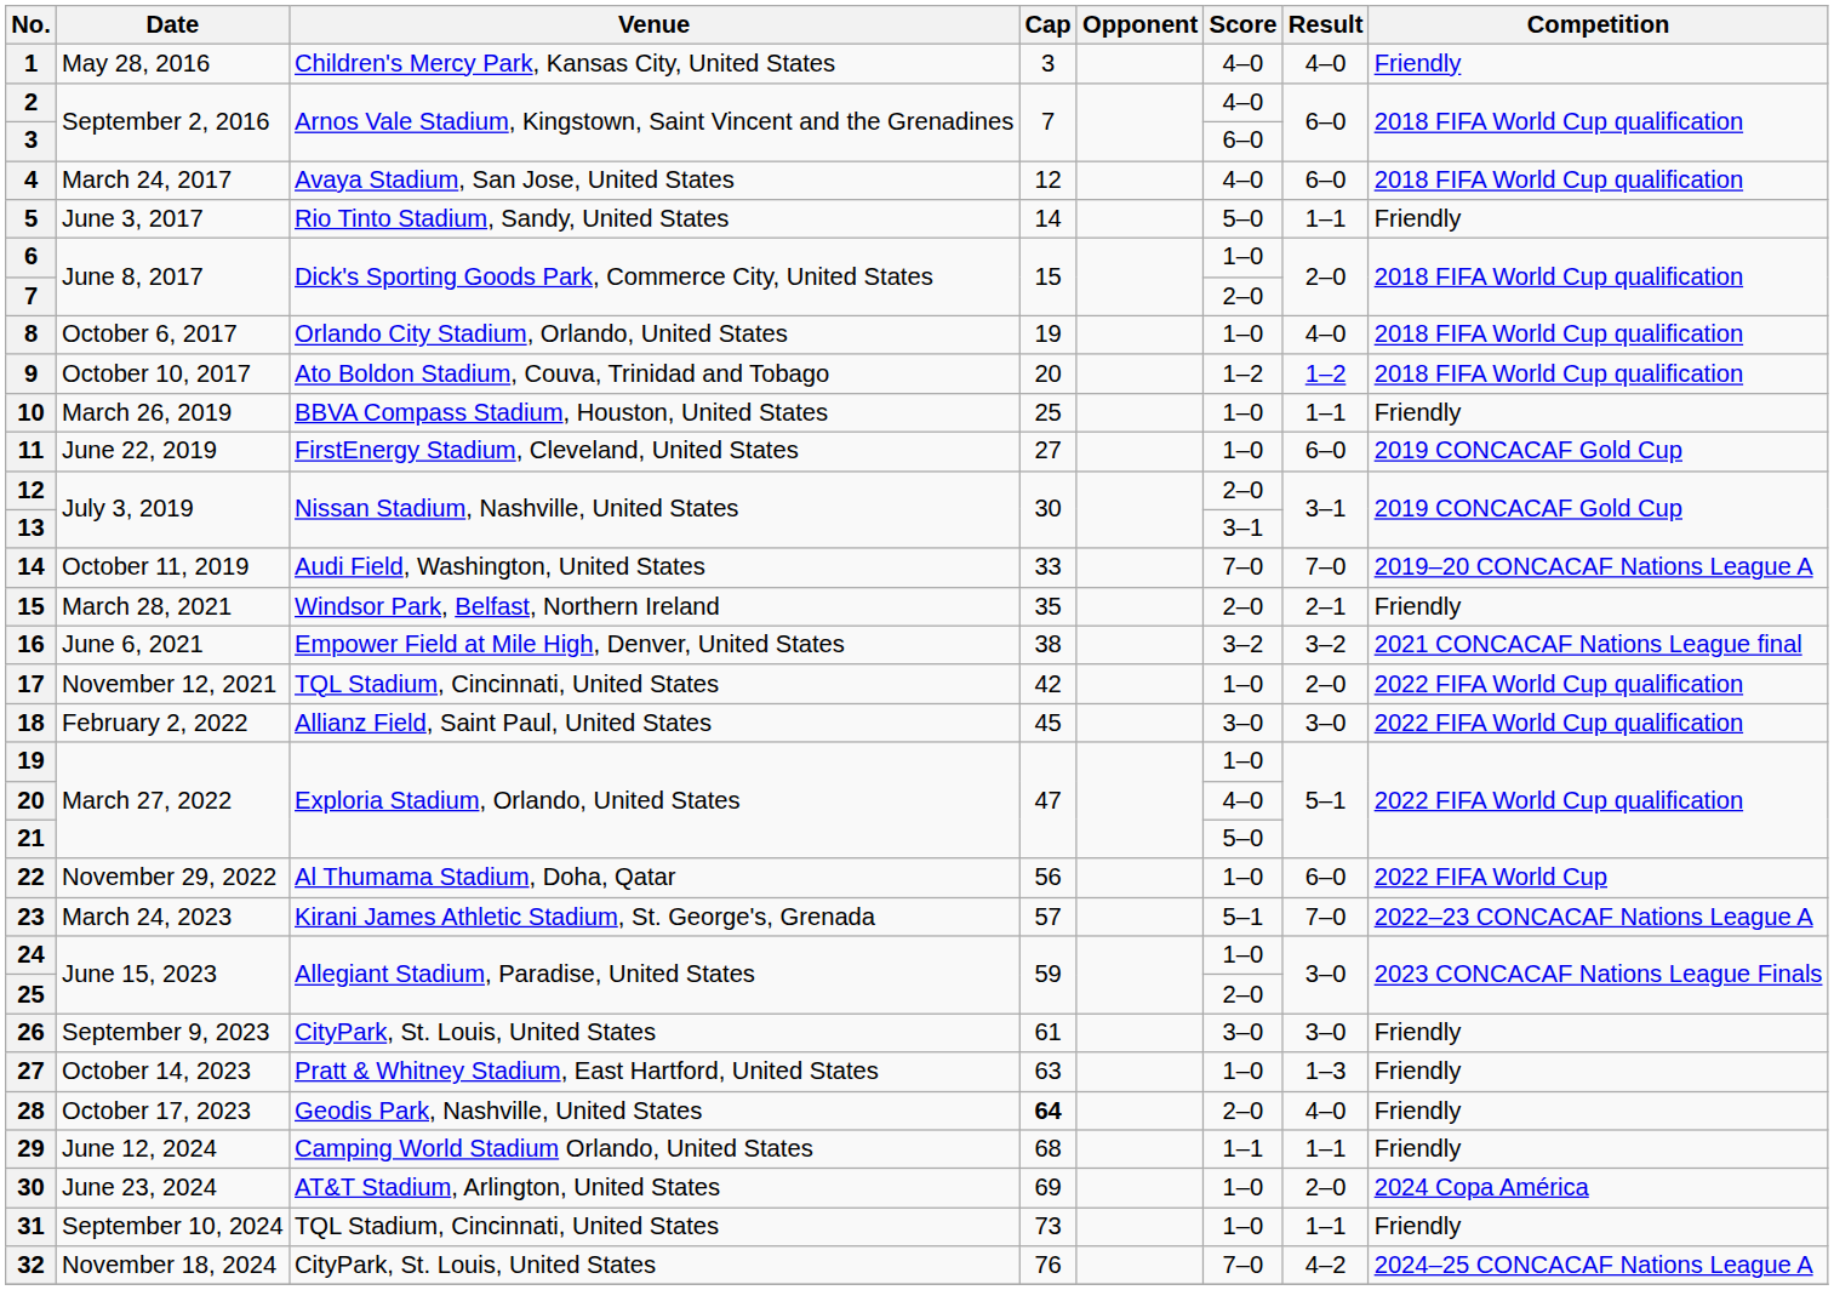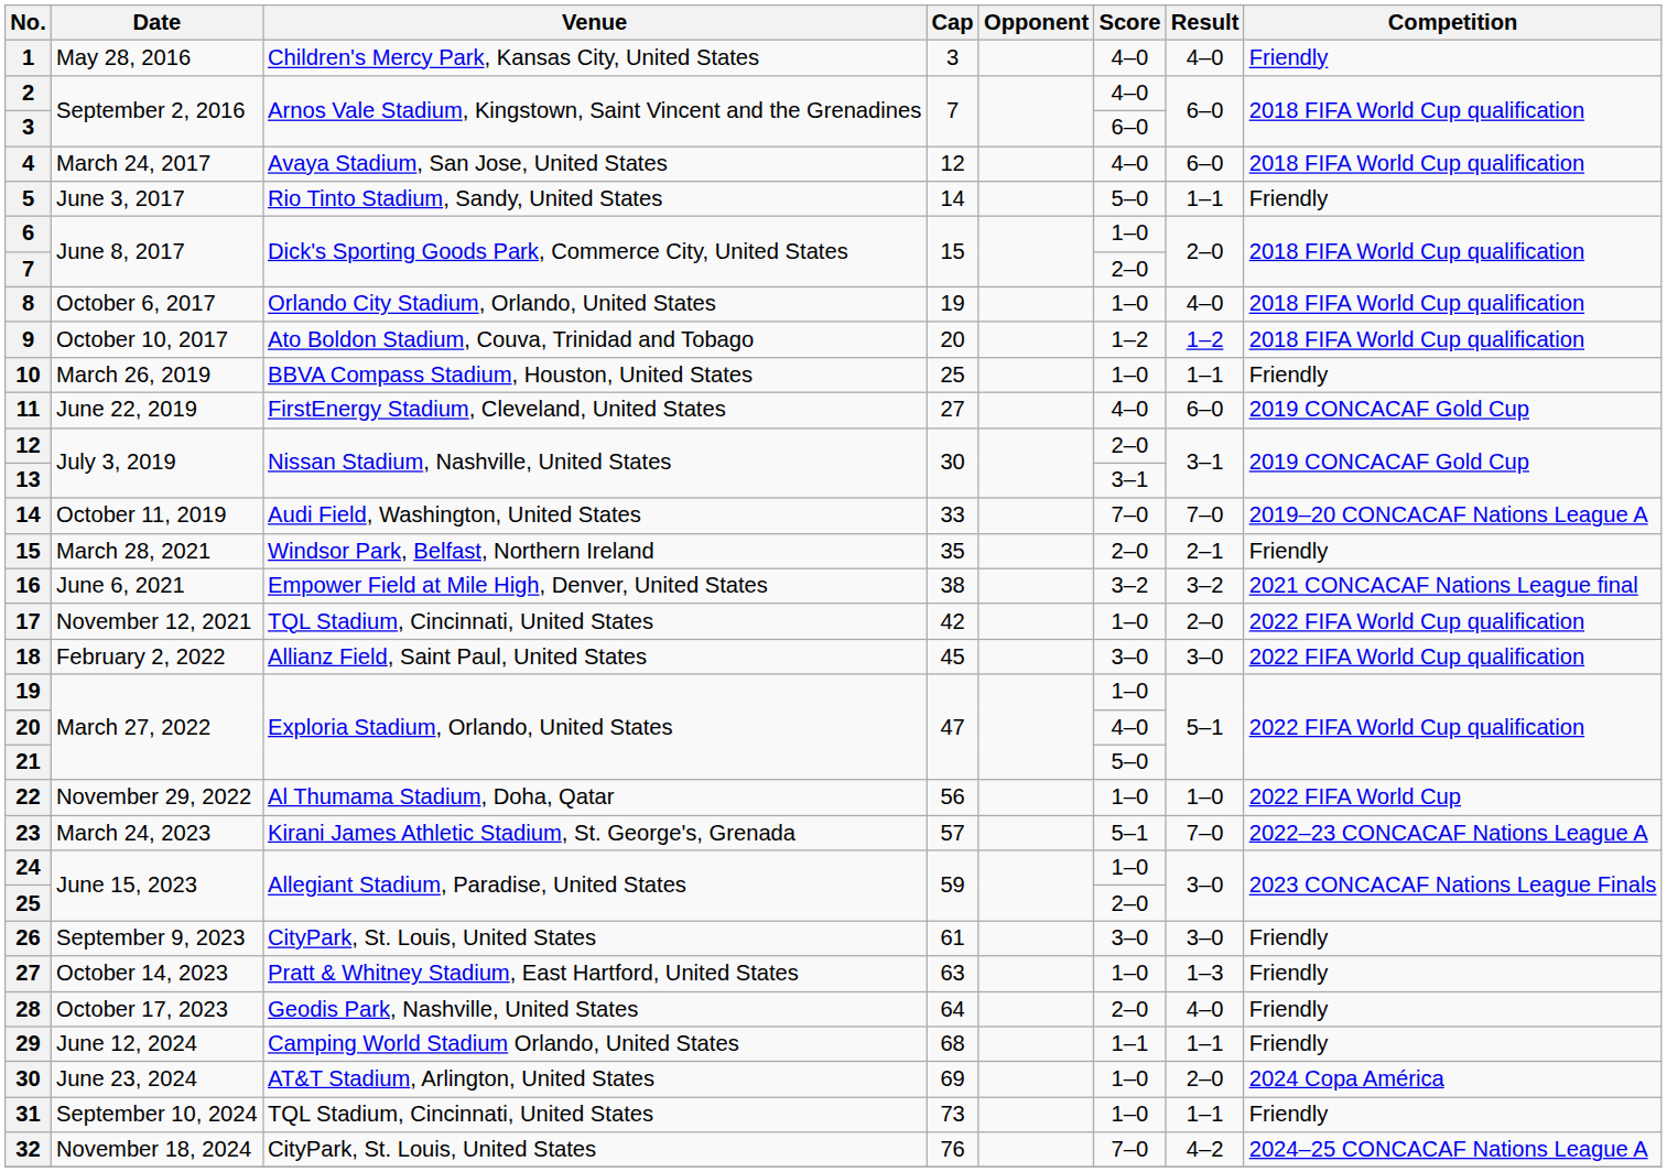 <table class="wikitable sortable plainrowheaders">
 <tr>
 <th>No.</th>
 <th>Date</th>
 <th>Venue</th>
 <th>Cap</th>
 <th>Opponent</th>
 <th>Score</th>
 <th>Result</th>
 <th>Competition</th>
 </tr>
 <tr>
 <th>1</th>
 <td>May 28, 2016</td>
 <td><a href='#'>Children's Mercy Park</a>, Kansas City, United States</td>
 <td align=center>3</td>
 <td></td>
 <td align=center>4–0</td>
 <td align=center>4–0</td>
 <td><a href='#'>Friendly</a></td>
 </tr>
 <tr>
 <th>2</th>
 <td rowspan=2>September 2, 2016</td>
 <td rowspan=2><a href='#'>Arnos Vale Stadium</a>, Kingstown, Saint Vincent and the Grenadines</td>
 <td rowspan=2 align=center>7</td>
 <td rowspan=2></td>
 <td align=center>4–0</td>
 <td rowspan=2 align=center>6–0</td>
 <td rowspan=2><a href='#'>2018 FIFA World Cup qualification</a></td>
 </tr>
 <tr>
 <th>3</th>
 <td align=center>6–0</td>
 </tr>
 <tr>
 <th>4</th>
 <td>March 24, 2017</td>
 <td><a href='#'>Avaya Stadium</a>, San Jose, United States</td>
 <td align=center>12</td>
 <td></td>
 <td align=center>4–0</td>
 <td align=center>6–0</td>
 <td><a href='#'>2018 FIFA World Cup qualification</a></td>
 </tr>
 <tr>
 <th>5</th>
 <td>June 3, 2017</td>
 <td><a href='#'>Rio Tinto Stadium</a>, Sandy, United States</td>
 <td align=center>14</td>
 <td></td>
 <td align=center>5–0</td>
 <td align=center>1–1</td>
 <td>Friendly</td>
 </tr>
 <tr>
 <th>6</th>
 <td rowspan=2>June 8, 2017</td>
 <td rowspan=2><a href='#'>Dick's Sporting Goods Park</a>, Commerce City, United States</td>
 <td rowspan=2 align=center>15</td>
 <td rowspan=2></td>
 <td align=center>1–0</td>
 <td rowspan=2 align=center>2–0</td>
 <td rowspan=2><a href='#'>2018 FIFA World Cup qualification</a></td>
 </tr>
 <tr>
 <th>7</th>
 <td align=center>2–0</td>
 </tr>
 <tr>
 <th>8</th>
 <td>October 6, 2017</td>
 <td><a href='#'>Orlando City Stadium</a>, Orlando, United States</td>
 <td align=center>19</td>
 <td></td>
 <td align=center>1–0</td>
 <td align=center>4–0</td>
 <td><a href='#'>2018 FIFA World Cup qualification</a></td>
 </tr>
 <tr>
 <th>9</th>
 <td>October 10, 2017</td>
 <td><a href='#'>Ato Boldon Stadium</a>, Couva, Trinidad and Tobago</td>
 <td align=center>20</td>
 <td></td>
 <td align=center>1–2</td>
 <td align=center><a href='#'>1–2</a></td>
 <td><a href='#'>2018 FIFA World Cup qualification</a></td>
 </tr>
 <tr>
 <th>10</th>
 <td>March 26, 2019</td>
 <td><a href='#'>BBVA Compass Stadium</a>, Houston, United States</td>
 <td align=center>25</td>
 <td></td>
 <td align=center>1–0</td>
 <td align=center>1–1</td>
 <td>Friendly</td>
 </tr>
 <tr>
 <th>11</th>
 <td>June 22, 2019</td>
 <td><a href='#'>FirstEnergy Stadium</a>, Cleveland, United States</td>
 <td align=center>27</td>
 <td></td>
-<td align=center>1–0</td>
+<td align=center>4–0</td>
 <td align=center>6–0</td>
 <td><a href='#'>2019 CONCACAF Gold Cup</a></td>
 </tr>
 <tr>
 <th>12</th>
 <td rowspan="2">July 3, 2019</td>
 <td rowspan="2"><a href='#'>Nissan Stadium</a>, Nashville, United States</td>
 <td rowspan="2" align=center>30</td>
 <td rowspan="2"></td>
 <td align=center>2–0</td>
 <td rowspan="2" align="center">3–1</td>
 <td rowspan="2"><a href='#'>2019 CONCACAF Gold Cup</a></td>
 </tr>
 <tr>
 <th>13</th>
 <td align=center>3–1</td>
 </tr>
 <tr>
 <th>14</th>
 <td>October 11, 2019</td>
 <td><a href='#'>Audi Field</a>, Washington, United States</td>
 <td align=center>33</td>
 <td></td>
 <td align=center>7–0</td>
 <td align=center>7–0</td>
 <td><a href='#'>2019–20 CONCACAF Nations League A</a></td>
 </tr>
 <tr>
 <th>15</th>
 <td>March 28, 2021</td>
 <td><a href='#'>Windsor Park</a>, <a href='#'>Belfast</a>, Northern Ireland</td>
 <td align=center>35</td>
 <td></td>
 <td align=center>2–0</td>
 <td align=center>2–1</td>
 <td>Friendly</td>
 </tr>
 <tr>
 <th>16</th>
 <td>June 6, 2021</td>
 <td><a href='#'>Empower Field at Mile High</a>, Denver, United States</td>
 <td align=center>38</td>
 <td></td>
 <td align=center>3–2</td>
 <td align=center>3–2 </td>
 <td><a href='#'>2021 CONCACAF Nations League final</a></td>
 </tr>
 <tr>
 <th>17</th>
 <td>November 12, 2021</td>
 <td><a href='#'>TQL Stadium</a>, Cincinnati, United States</td>
 <td align=center>42</td>
 <td></td>
 <td align=center>1–0</td>
 <td align=center>2–0</td>
 <td><a href='#'>2022 FIFA World Cup qualification</a></td>
 </tr>
 <tr>
 <th>18</th>
 <td>February 2, 2022</td>
 <td><a href='#'>Allianz Field</a>, Saint Paul, United States</td>
 <td align=center>45</td>
 <td></td>
 <td align=center>3–0</td>
 <td align=center>3–0</td>
 <td><a href='#'>2022 FIFA World Cup qualification</a></td>
 </tr>
 <tr>
 <th>19</th>
 <td rowspan="3">March 27, 2022</td>
 <td rowspan="3"><a href='#'>Exploria Stadium</a>, Orlando, United States</td>
 <td rowspan="3" align=center>47</td>
 <td rowspan="3"></td>
 <td align=center>1–0</td>
 <td rowspan="3" align="center">5–1</td>
 <td rowspan="3"><a href='#'>2022 FIFA World Cup qualification</a></td>
 </tr>
 <tr>
 <th>20</th>
 <td align=center>4–0</td>
 </tr>
 <tr>
 <th>21</th>
 <td align=center>5–0</td>
 </tr>
 <tr>
 <th>22</th>
 <td>November 29, 2022</td>
 <td><a href='#'>Al Thumama Stadium</a>, Doha, Qatar</td>
 <td align=center>56</td>
 <td></td>
 <td align=center>1–0</td>
-<td align=center>6–0</td>
+<td align=center>1–0</td>
 <td><a href='#'>2022 FIFA World Cup</a></td>
 </tr>
 <tr>
 <th>23</th>
 <td>March 24, 2023</td>
 <td><a href='#'>Kirani James Athletic Stadium</a>, St. George's, Grenada</td>
 <td align=center>57</td>
 <td></td>
 <td align=center>5–1</td>
 <td align=center>7–0</td>
 <td><a href='#'>2022–23 CONCACAF Nations League A</a></td>
 </tr>
 <tr>
 <th>24</th>
 <td rowspan="2">June 15, 2023</td>
 <td rowspan="2"><a href='#'>Allegiant Stadium</a>, Paradise, United States</td>
 <td rowspan="2" align=center>59</td>
 <td rowspan="2"></td>
 <td align=center>1–0</td>
 <td rowspan="2" align="center">3–0</td>
 <td rowspan="2"><a href='#'>2023 CONCACAF Nations League Finals</a></td>
 </tr>
 <tr>
 <th>25</th>
 <td align=center>2–0</td>
 </tr>
 <tr>
 <th>26</th>
 <td>September 9, 2023</td>
 <td><a href='#'>CityPark</a>, St. Louis, United States</td>
 <td align=center>61</td>
 <td></td>
 <td align=center>3–0</td>
 <td align=center>3–0</td>
 <td>Friendly</td>
 </tr>
 <tr>
 <th>27</th>
 <td>October 14, 2023</td>
 <td><a href='#'>Pratt & Whitney Stadium</a>, East Hartford, United States</td>
 <td align=center>63</td>
 <td></td>
 <td align=center>1–0</td>
 <td align=center>1–3</td>
 <td>Friendly</td>
 </tr>
 <tr>
 <th>28</th>
 <td>October 17, 2023</td>
 <td><a href='#'>Geodis Park</a>, Nashville, United States</td>
-<td align=center><strong>64</strong></td>
+<td align=center>64</td>
 <td></td>
 <td align=center>2–0</td>
 <td align=center>4–0</td>
 <td>Friendly</td>
 </tr>
 <tr>
 <th>29</th>
 <td>June 12, 2024</td>
 <td><a href='#'>Camping World Stadium</a> Orlando, United States</td>
 <td align=center>68</td>
 <td></td>
 <td align=center>1–1</td>
 <td align=center>1–1</td>
 <td>Friendly</td>
 </tr>
 <tr>
 <th>30</th>
 <td>June 23, 2024</td>
 <td><a href='#'>AT&T Stadium</a>, Arlington, United States</td>
 <td align=center>69</td>
 <td></td>
 <td align=center>1–0</td>
 <td align=center>2–0</td>
 <td><a href='#'>2024 Copa América</a></td>
 </tr>
 <tr>
 <th>31</th>
 <td>September 10, 2024</td>
 <td>TQL Stadium, Cincinnati, United States</td>
 <td align=center>73</td>
 <td></td>
 <td align=center>1–0</td>
 <td align=center>1–1</td>
 <td>Friendly</td>
 </tr>
 <tr>
 <th>32</th>
 <td>November 18, 2024</td>
 <td>CityPark, St. Louis, United States</td>
 <td align=center>76</td>
 <td></td>
 <td align=center>7–0</td>
 <td align=center>4–2</td>
 <td><a href='#'>2024–25 CONCACAF Nations League A</a></td>
 </tr>
 <tr>
 </tr>
 </table>
